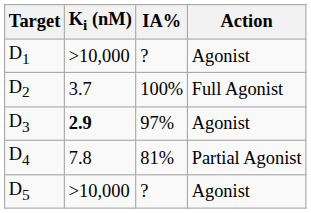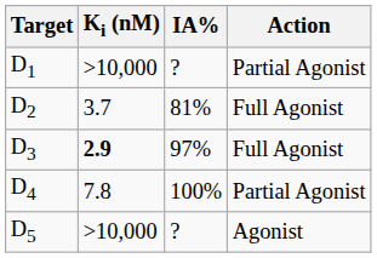 <table class="wikitable">
 <tr>
 <th>Target</th>
 <th>K<sub>i</sub> (nM)</th>
 <th>IA%</th>
 <th>Action</th>
 </tr>
 <tr>
 <td>D<sub>1</sub></td>
 <td>>10,000</td>
 <td>?</td>
-<td>Agonist</td>
+<td>Partial Agonist</td>
 </tr>
 <tr>
 <td>D<sub>2</sub></td>
 <td>3.7</td>
-<td>100%</td>
+<td>81%</td>
 <td>Full Agonist</td>
 </tr>
 <tr>
 <td>D<sub>3</sub></td>
 <td><strong>2.9</strong></td>
 <td>97%</td>
-<td>Agonist</td>
+<td>Full Agonist</td>
 </tr>
 <tr>
 <td>D<sub>4</sub></td>
 <td>7.8</td>
-<td>81%</td>
+<td>100%</td>
 <td>Partial Agonist</td>
 </tr>
 <tr>
 <td>D<sub>5</sub></td>
 <td>>10,000</td>
 <td>?</td>
 <td>Agonist</td>
 </tr>
 </table>
